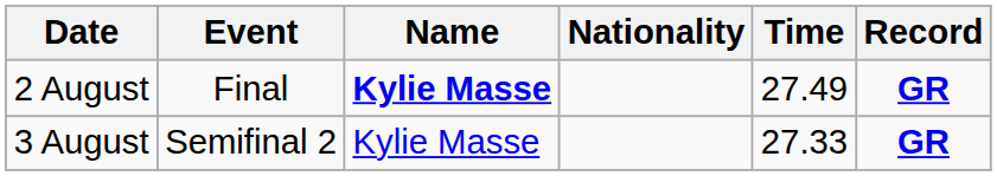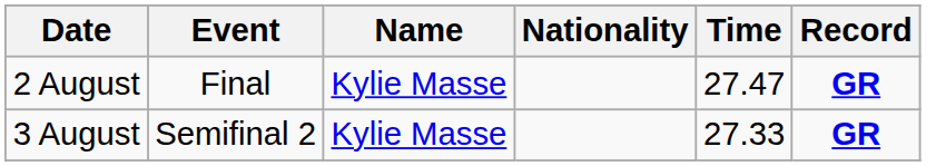 <table class=wikitable style=text-align:center>
 <tr>
 <th>Date</th>
 <th>Event</th>
 <th>Name</th>
 <th>Nationality</th>
 <th>Time</th>
 <th>Record</th>
 </tr>
 <tr>
 <td>2 August</td>
 <td>Final</td>
-<td align=left><strong><a href='#'>Kylie Masse</a></strong></td>
+<td align=left><a href='#'>Kylie Masse</a></td>
 <td align=left></td>
-<td>27.49</td>
+<td>27.47</td>
 <td><strong><a href='#'>GR</a></strong></td>
 </tr>
 <tr>
 <td>3 August</td>
 <td>Semifinal 2</td>
 <td align=left><a href='#'>Kylie Masse</a></td>
 <td align=left></td>
 <td>27.33</td>
 <td><strong><a href='#'>GR</a></strong></td>
 </tr>
 </table>
